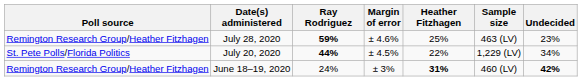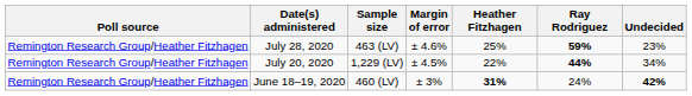 <table class="wikitable" style="font-size:90%;text-align:center;">
 <tr valign=bottom>
 <th>Poll source</th>
 <th>Date(s)<br>administered</th>
-<th style="width:100px;">Ray<br>Rodriguez</th>
+<th>Sample<br>size</th>
 <th>Margin<br>of error</th>
 <th style="width:100px;">Heather<br>Fitzhagen</th>
-<th>Sample<br>size</th>
+<th style="width:100px;">Ray<br>Rodriguez</th>
 <th>Undecided</th>
 </tr>
 <tr>
 <td style="text-align:left;"><a href='#'>Remington Research Group</a>/<a href='#'>Heather Fitzhagen</a></td>
 <td>July 28, 2020</td>
-<td><strong>59%</strong></td>
+<td>463 (LV)</td>
 <td>± 4.6%</td>
 <td>25%</td>
-<td>463 (LV)</td>
+<td><strong>59%</strong></td>
 <td>23%</td>
 </tr>
 <tr>
-<td style="text-align:left;"><a href='#'>St. Pete Polls</a>/<a href='#'>Florida Politics</a></td>
+<td style="text-align:left;"><a href='#'>Remington Research Group</a>/<a href='#'>Heather Fitzhagen</a></td>
 <td>July 20, 2020</td>
-<td><strong>44%</strong></td>
+<td>1,229 (LV)</td>
 <td>± 4.5%</td>
 <td>22%</td>
-<td>1,229 (LV)</td>
+<td><strong>44%</strong></td>
 <td>34%</td>
 </tr>
 <tr>
 <td style="text-align:left;"><a href='#'>Remington Research Group</a>/<a href='#'>Heather Fitzhagen</a></td>
 <td>June 18–19, 2020</td>
-<td>24%</td>
+<td>460 (LV)</td>
 <td>± 3%</td>
 <td><strong>31%</strong></td>
-<td>460 (LV)</td>
+<td>24%</td>
 <td><strong>42%</strong></td>
 </tr>
 </table>
